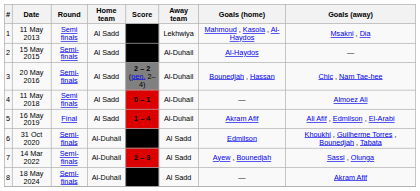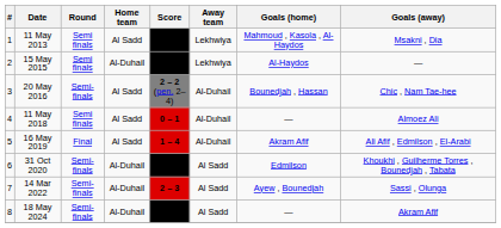 <table class="wikitable" style="width:100%; margin:0 left; font-size: 11px; text-align:center">
 <tr>
 <th>#</th>
 <th>Date</th>
 <th>Round</th>
 <th>Home team</th>
 <th>Score</th>
 <th>Away team</th>
 <th>Goals (home)</th>
 <th>Goals (away)</th>
 </tr>
 <tr>
 <td>1</td>
 <td>11 May 2013</td>
 <td><a href='#'>Semi finals</a></td>
 <td>Al Sadd</td>
 <td style="background:#000;"><span><strong>3 – 2</strong></span></td>
 <td>Lekhwiya</td>
 <td><a href='#'>Mahmoud</a> , <a href='#'>Kasola</a> , <a href='#'>Al-Haydos</a> </td>
 <td><a href='#'>Msakni</a> , <a href='#'>Dia</a> </td>
 </tr>
 <tr>
 <td>2</td>
 <td>15 May 2015</td>
-<td><a href='#'>Semi-finals</a></td>
-<td>Al Sadd</td>
+<td><a href='#'>Semi finals</a></td>
+<td>Al-Duhail</td>
 <td style="background:#000;"><span><strong>2 – 0</strong></span></td>
-<td>Al-Duhail</td>
+<td>Lekhwiya</td>
 <td><a href='#'>Al-Haydos</a> </td>
 <td>—</td>
 </tr>
 <tr>
 <td>3</td>
 <td>20 May 2016</td>
 <td><a href='#'>Semi-finals</a></td>
 <td>Al Sadd</td>
 <td style="background:gray"><span><strong>2 – 2</strong><br>(<a href='#'>pen.</a> 2–4)</span></td>
 <td>Al-Duhail</td>
 <td><a href='#'>Bounedjah</a> , <a href='#'>Hassan</a> </td>
 <td><a href='#'>Chic</a> , <a href='#'>Nam Tae-hee</a> </td>
 </tr>
 <tr>
 <td>4</td>
 <td>11 May 2018</td>
 <td><a href='#'>Semi finals</a></td>
 <td>Al Sadd</td>
 <td style="background:#d00;"><span><strong>0 – 1</strong></span></td>
 <td>Al-Duhail</td>
 <td>—</td>
 <td><a href='#'>Almoez Ali</a> </td>
 </tr>
 <tr>
 <td>5</td>
 <td>16 May 2019</td>
 <td><a href='#'>Final</a></td>
 <td>Al Sadd</td>
 <td style="background:#d00;"><span><strong>1 – 4</strong></span></td>
 <td>Al-Duhail</td>
 <td><a href='#'>Akram Afif</a> </td>
 <td><a href='#'>Ali Afif</a> , <a href='#'>Edmilson</a> , <a href='#'>El-Arabi</a> </td>
 </tr>
 <tr>
 <td>6</td>
 <td>31 Oct 2020</td>
 <td><a href='#'>Semi-finals</a></td>
 <td>Al-Duhail</td>
 <td style="background:#000;"><span><strong>1 – 4</strong></span></td>
 <td>Al Sadd</td>
 <td><a href='#'>Edmilson</a> </td>
 <td><a href='#'>Khoukhi</a> , <a href='#'>Guilherme Torres</a> , <a href='#'>Bounedjah</a> , <a href='#'>Tabata</a> </td>
 </tr>
 <tr>
 <td>7</td>
 <td>14 Mar 2022</td>
 <td><a href='#'>Semi-finals</a></td>
 <td>Al-Duhail</td>
 <td style="background:#d00;"><span><strong>2 – 3</strong></span></td>
 <td>Al Sadd</td>
 <td><a href='#'>Ayew</a> , <a href='#'>Bounedjah</a> </td>
 <td><a href='#'>Sassi</a> , <a href='#'>Olunga</a> </td>
 </tr>
 <tr>
 <td>8</td>
 <td>18 May 2024</td>
 <td><a href='#'>Semi-finals</a></td>
 <td>Al-Duhail</td>
 <td style="background:#000;"><span><strong>0 – 1</strong></span></td>
 <td>Al Sadd</td>
 <td>—</td>
 <td><a href='#'>Akram Afif</a> </td>
 </tr>
 <tr>
 </tr>
 </table>
